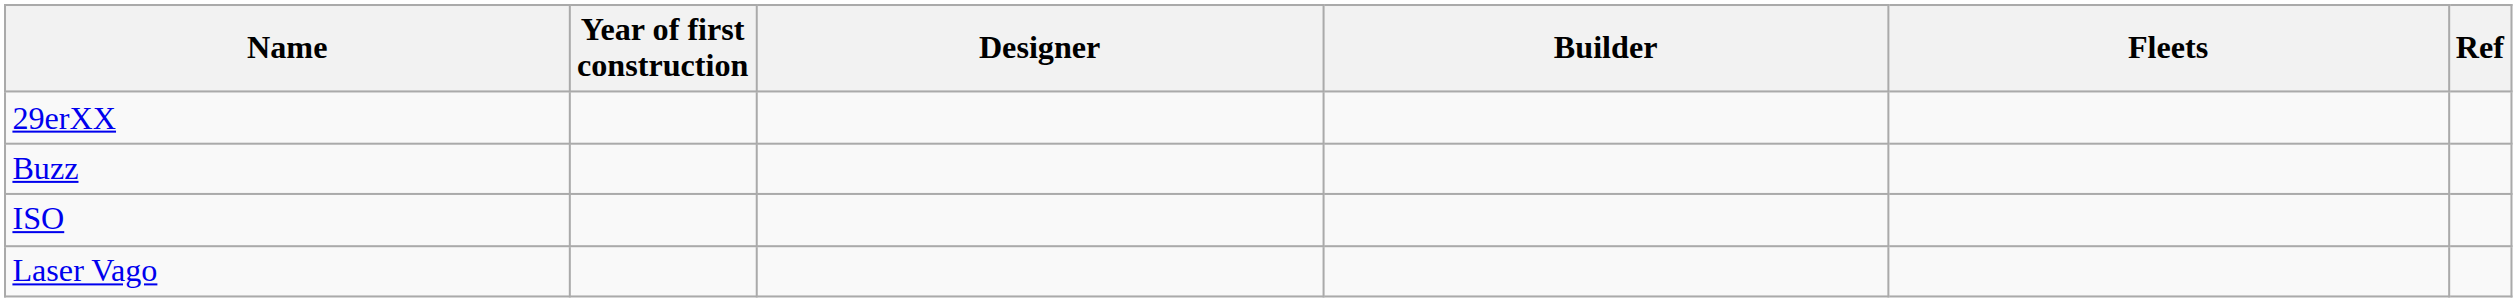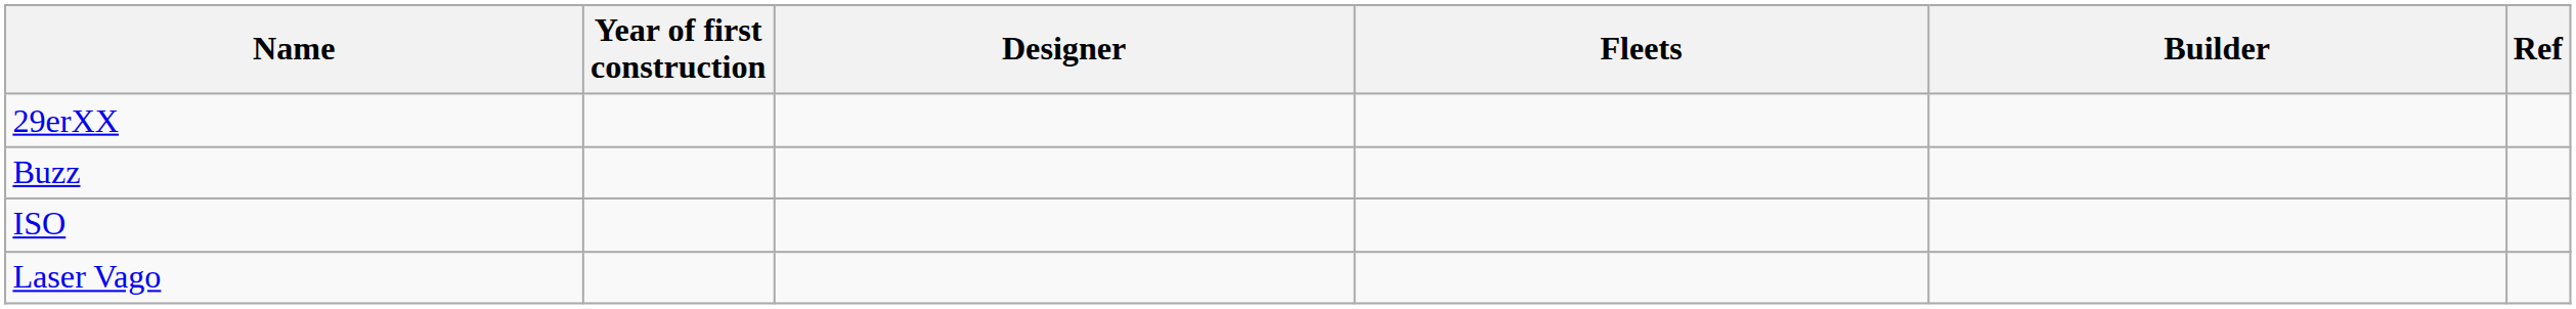 <table class=wikitable>
 <tr>
 <th style="width:20em">Name</th>
 <th>Year of first construction</th>
 <th style="width:20em">Designer</th>
+<th style="width:20em">Fleets</th>
 <th style="width:20em">Builder</th>
-<th style="width:20em">Fleets</th>
 <th>Ref</th>
 </tr>
 <tr>
 <td><a href='#'>29erXX</a></td>
 <td></td>
 <td></td>
 <td></td>
 <td></td>
 <td></td>
 </tr>
 <tr>
 <td><a href='#'>Buzz</a></td>
 <td></td>
 <td></td>
 <td></td>
 <td></td>
 <td></td>
 </tr>
 <tr>
 <td><a href='#'>ISO</a></td>
 <td></td>
 <td></td>
 <td></td>
 <td></td>
 <td></td>
 </tr>
 <tr>
 <td><a href='#'>Laser Vago</a></td>
 <td></td>
 <td></td>
 <td></td>
 <td></td>
 <td></td>
 </tr>
 </table>
